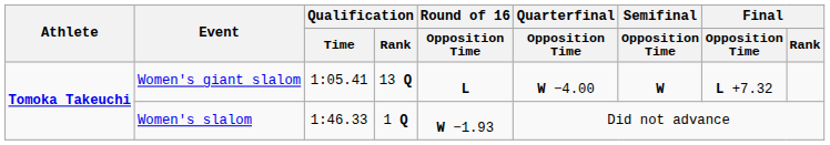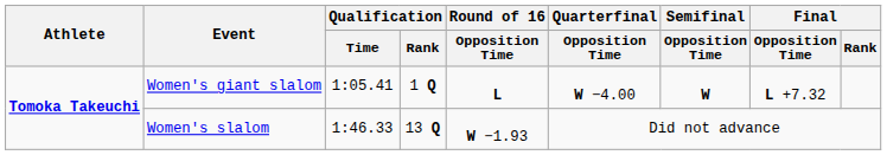 <table class="wikitable" style="font-size:90%">
 <tr>
 <th rowspan="2">Athlete</th>
 <th rowspan="2">Event</th>
 <th colspan="2">Qualification</th>
 <th>Round of 16</th>
 <th>Quarterfinal</th>
 <th>Semifinal</th>
 <th colspan=2>Final</th>
 </tr>
 <tr style="font-size:95%">
 <th>Time</th>
 <th>Rank</th>
 <th>Opposition<br>Time</th>
 <th>Opposition<br>Time</th>
 <th>Opposition<br>Time</th>
 <th>Opposition<br>Time</th>
 <th>Rank</th>
 </tr>
 <tr align=center>
 <td align=left rowspan=2><strong><a href='#'>Tomoka Takeuchi</a></strong></td>
 <td align=left><a href='#'>Women's giant slalom</a></td>
 <td>1:05.41</td>
-<td>13 <strong>Q</strong></td>
+<td>1 <strong>Q</strong></td>
 <td><br><strong>L</strong> </td>
 <td><br><strong>W</strong> −4.00</td>
 <td><br><strong>W</strong> </td>
 <td><br><strong>L</strong> +7.32</td>
 <td></td>
 </tr>
 <tr align=center>
 <td align=left><a href='#'>Women's slalom</a></td>
 <td>1:46.33</td>
-<td>1 <strong>Q</strong></td>
+<td>13 <strong>Q</strong></td>
 <td><br><strong>W</strong> −1.93</td>
 <td colspan=4>Did not advance</td>
 </tr>
 </table>
